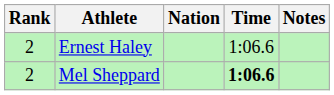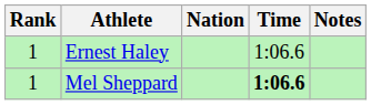 <table class="wikitable sortable" style="text-align:center">
 <tr>
 <th>Rank</th>
 <th>Athlete</th>
 <th>Nation</th>
 <th>Time</th>
 <th>Notes</th>
 </tr>
 <tr bgcolor=bbf3bb>
-<td>2</td>
+<td>1</td>
 <td align=left><a href='#'>Ernest Haley</a></td>
 <td align=left></td>
 <td>1:06.6</td>
 <td></td>
 </tr>
 <tr bgcolor=bbf3bb>
-<td>2</td>
+<td>1</td>
 <td align=left><a href='#'>Mel Sheppard</a></td>
 <td align=left></td>
 <td><strong>1:06.6</strong></td>
 <td></td>
 </tr>
 </table>
